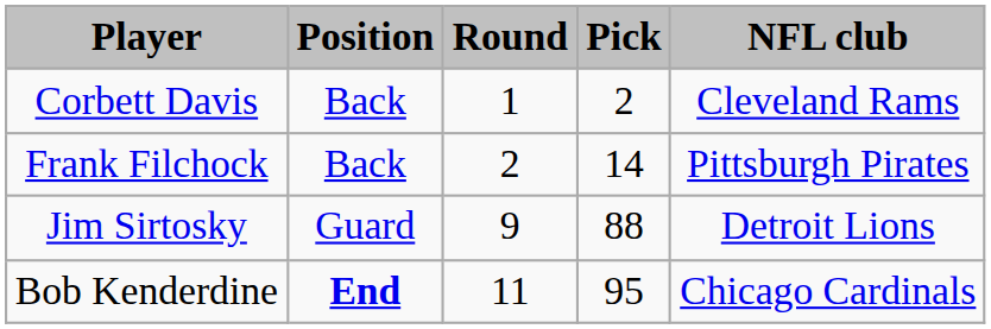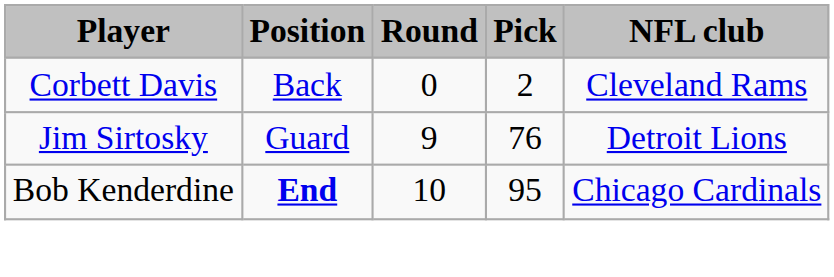 <table class="wikitable" style="text-align:center;">
 <tr style="background:#C0C0C0;">
 <td><strong>Player</strong></td>
 <td><strong>Position</strong></td>
 <td><strong>Round</strong></td>
 <td><strong>Pick</strong></td>
 <td><strong>NFL club</strong></td>
 </tr>
 <tr align="center" bgcolor="">
 <td><a href='#'>Corbett Davis</a></td>
 <td><a href='#'>Back</a></td>
-<td>1</td>
+<td>0</td>
 <td>2</td>
 <td><a href='#'>Cleveland Rams</a></td>
-</tr>
-<tr align="center" bgcolor="">
-<td><a href='#'>Frank Filchock</a></td>
-<td><a href='#'>Back</a></td>
-<td>2</td>
-<td>14</td>
-<td><a href='#'>Pittsburgh Pirates</a></td>
 </tr>
 <tr align="center" bgcolor="">
 <td><a href='#'>Jim Sirtosky</a></td>
 <td><a href='#'>Guard</a></td>
 <td>9</td>
-<td>88</td>
+<td>76</td>
 <td><a href='#'>Detroit Lions</a></td>
 </tr>
 <tr align="center" bgcolor="">
 <td>Bob Kenderdine</td>
 <td><strong><a href='#'>End</a></strong></td>
-<td>11</td>
+<td>10</td>
 <td>95</td>
 <td><a href='#'>Chicago Cardinals</a></td>
 </tr>
 </table>
